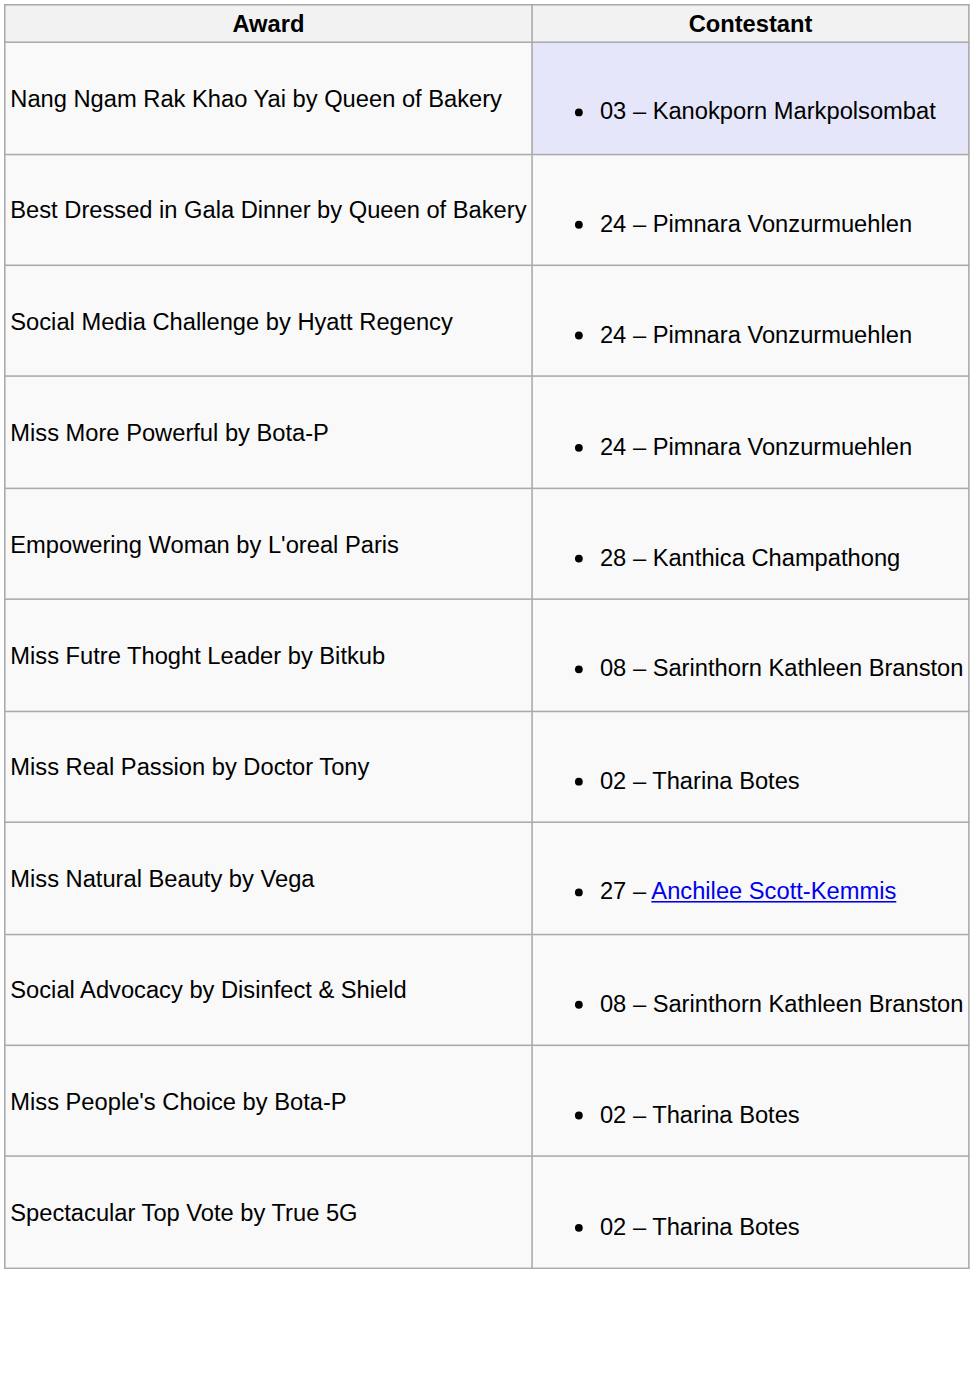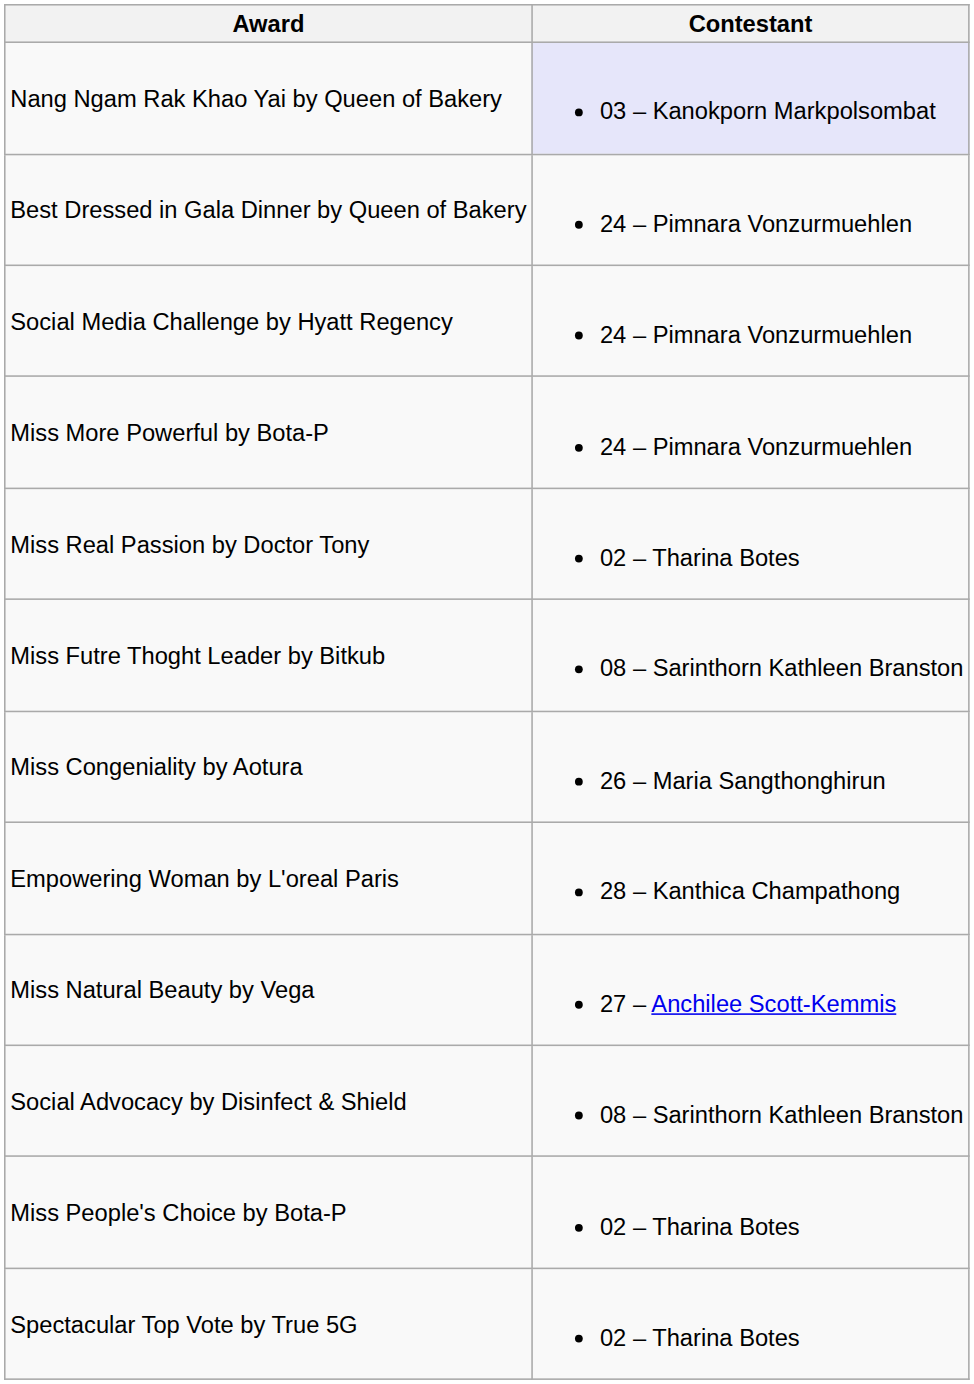 <table class="wikitable" style="font-size: 95%;">
 <tr>
 <th>Award</th>
 <th>Contestant</th>
 </tr>
 <tr>
 <td>Nang Ngam Rak Khao Yai by Queen of Bakery</td>
 <td style="background: lavender;"><br><ul><li>03 – Kanokporn Markpolsombat</li></ul></td>
 </tr>
 <tr>
 <td>Best Dressed in Gala Dinner by Queen of Bakery</td>
 <td><br><ul><li>24 – Pimnara Vonzurmuehlen</li></ul></td>
 </tr>
 <tr>
 <td>Social Media Challenge by Hyatt Regency</td>
 <td><br><ul><li>24 – Pimnara Vonzurmuehlen</li></ul></td>
 </tr>
 <tr>
 <td>Miss More Powerful by Bota-P</td>
 <td><br><ul><li>24 – Pimnara Vonzurmuehlen</li></ul></td>
 </tr>
 <tr>
-<td>Empowering Woman by L'oreal Paris</td>
-<td><br><ul><li>28 – Kanthica Champathong</li></ul></td>
+<td>Miss Real Passion by Doctor Tony</td>
+<td><br><ul><li>02 – Tharina Botes</li></ul></td>
 </tr>
 <tr>
 <td>Miss Futre Thoght Leader by Bitkub</td>
 <td><br><ul><li>08 – Sarinthorn Kathleen Branston</li></ul></td>
 </tr>
 <tr>
-<td>Miss Real Passion by Doctor Tony</td>
-<td><br><ul><li>02 – Tharina Botes</li></ul></td>
+<td>Miss Congeniality by Aotura</td>
+<td><br><ul><li>26 – Maria Sangthonghirun</li></ul></td>
+</tr>
+<tr>
+<td>Empowering Woman by L'oreal Paris</td>
+<td><br><ul><li>28 – Kanthica Champathong</li></ul></td>
 </tr>
 <tr>
 <td>Miss Natural Beauty by Vega</td>
 <td><br><ul><li>27 – <a href='#'>Anchilee Scott-Kemmis</a></li></ul></td>
 </tr>
 <tr>
 <td>Social Advocacy by Disinfect & Shield</td>
 <td><br><ul><li>08 – Sarinthorn Kathleen Branston</li></ul></td>
 </tr>
 <tr>
 <td>Miss People's Choice by Bota-P</td>
 <td><br><ul><li>02 – Tharina Botes</li></ul></td>
 </tr>
 <tr>
 <td>Spectacular Top Vote by True 5G</td>
 <td><br><ul><li>02 – Tharina Botes</li></ul></td>
 </tr>
 </table>
